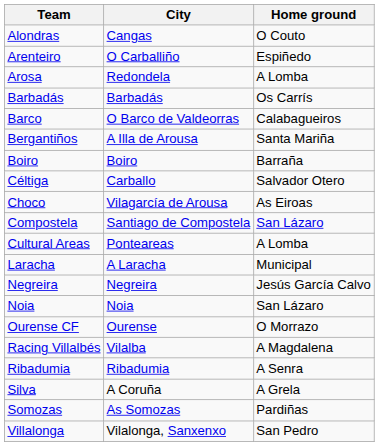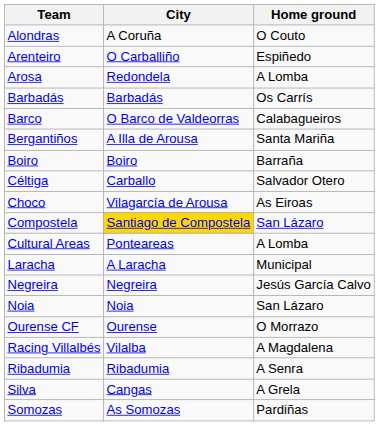 <table class="wikitable sortable">
 <tr>
 <th>Team</th>
 <th>City</th>
 <th>Home ground</th>
 </tr>
 <tr>
 <td><a href='#'>Alondras</a></td>
-<td><a href='#'>Cangas</a></td>
+<td>A Coruña</td>
 <td>O Couto</td>
 </tr>
 <tr>
 <td><a href='#'>Arenteiro</a></td>
 <td><a href='#'>O Carballiño</a></td>
 <td>Espiñedo</td>
 </tr>
 <tr>
 <td><a href='#'>Arosa</a></td>
 <td><a href='#'>Redondela</a></td>
 <td>A Lomba</td>
 </tr>
 <tr>
 <td><a href='#'>Barbadás</a></td>
 <td><a href='#'>Barbadás</a></td>
 <td>Os Carrís</td>
 </tr>
 <tr>
 <td><a href='#'>Barco</a></td>
 <td><a href='#'>O Barco de Valdeorras</a></td>
 <td>Calabagueiros</td>
 </tr>
 <tr>
 <td><a href='#'>Bergantiños</a></td>
 <td><a href='#'>A Illa de Arousa</a></td>
 <td>Santa Mariña</td>
 </tr>
 <tr>
 <td><a href='#'>Boiro</a></td>
 <td><a href='#'>Boiro</a></td>
 <td>Barraña</td>
 </tr>
 <tr>
 <td><a href='#'>Céltiga</a></td>
 <td><a href='#'>Carballo</a></td>
 <td>Salvador Otero</td>
 </tr>
 <tr>
 <td><a href='#'>Choco</a></td>
 <td><a href='#'>Vilagarcía de Arousa</a></td>
 <td>As Eiroas</td>
 </tr>
 <tr>
 <td><a href='#'>Compostela</a></td>
-<td><a href='#'>Santiago de Compostela</a></td>
+<td style="background: gold;"><a href='#'>Santiago de Compostela</a></td>
 <td><a href='#'>San Lázaro</a></td>
 </tr>
 <tr>
 <td><a href='#'>Cultural Areas</a></td>
 <td><a href='#'>Ponteareas</a></td>
 <td>A Lomba</td>
 </tr>
 <tr>
 <td><a href='#'>Laracha</a></td>
 <td><a href='#'>A Laracha</a></td>
 <td>Municipal</td>
 </tr>
 <tr>
 <td><a href='#'>Negreira</a></td>
 <td><a href='#'>Negreira</a></td>
 <td>Jesús García Calvo</td>
 </tr>
 <tr>
 <td><a href='#'>Noia</a></td>
 <td><a href='#'>Noia</a></td>
 <td>San Lázaro</td>
 </tr>
 <tr>
 <td><a href='#'>Ourense CF</a></td>
 <td><a href='#'>Ourense</a></td>
 <td>O Morrazo</td>
 </tr>
 <tr>
 <td><a href='#'>Racing Villalbés</a></td>
 <td><a href='#'>Vilalba</a></td>
 <td>A Magdalena</td>
 </tr>
 <tr>
 <td><a href='#'>Ribadumia</a></td>
 <td><a href='#'>Ribadumia</a></td>
 <td>A Senra</td>
 </tr>
 <tr>
 <td><a href='#'>Silva</a></td>
-<td>A Coruña</td>
+<td><a href='#'>Cangas</a></td>
 <td>A Grela</td>
 </tr>
 <tr>
 <td><a href='#'>Somozas</a></td>
 <td><a href='#'>As Somozas</a></td>
 <td>Pardiñas</td>
 </tr>
-<tr>
-<td><a href='#'>Villalonga</a></td>
-<td>Vilalonga, <a href='#'>Sanxenxo</a></td>
-<td>San Pedro</td>
-</tr>
 </table>
